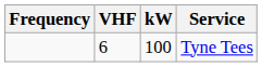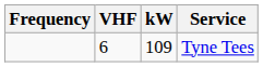 <table class="wikitable sortable">
 <tr>
 <th>Frequency</th>
 <th>VHF</th>
 <th>kW</th>
 <th>Service</th>
 </tr>
 <tr>
 <td></td>
 <td>6</td>
-<td>100</td>
+<td>109</td>
 <td><a href='#'>Tyne Tees</a></td>
 </tr>
 </table>
